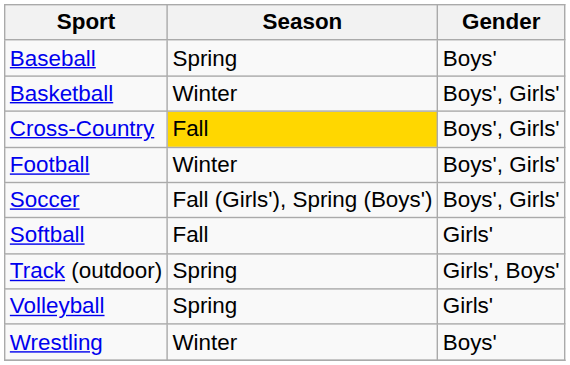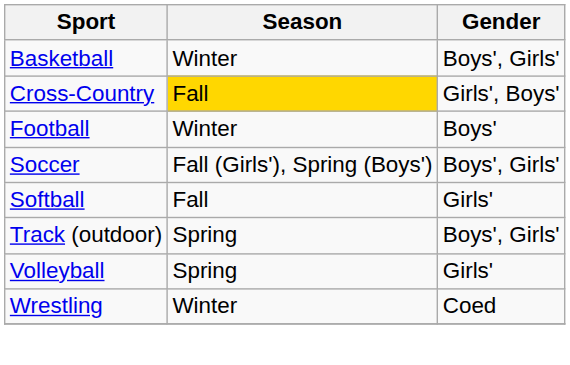 <table class="wikitable" style="text-align:left">
 <tr>
 <th>Sport</th>
 <th>Season</th>
 <th>Gender</th>
-</tr>
-<tr>
-<td><a href='#'>Baseball</a></td>
-<td>Spring</td>
-<td>Boys'</td>
 </tr>
 <tr>
 <td><a href='#'>Basketball</a></td>
 <td>Winter</td>
 <td>Boys', Girls'</td>
 </tr>
 <tr>
 <td><a href='#'>Cross-Country</a></td>
 <td style="background: gold;">Fall</td>
-<td>Boys', Girls'</td>
+<td>Girls', Boys'</td>
 </tr>
 <tr>
 <td><a href='#'>Football</a></td>
 <td>Winter</td>
-<td>Boys', Girls'</td>
+<td>Boys'</td>
 </tr>
 <tr>
 <td><a href='#'>Soccer</a></td>
 <td>Fall (Girls'), Spring (Boys')</td>
 <td>Boys', Girls'</td>
 </tr>
 <tr>
 <td><a href='#'>Softball</a></td>
 <td>Fall</td>
 <td>Girls'</td>
 </tr>
 <tr>
 <td><a href='#'>Track</a> (outdoor)</td>
 <td>Spring</td>
-<td>Girls', Boys'</td>
+<td>Boys', Girls'</td>
 </tr>
 <tr>
 <td><a href='#'>Volleyball</a></td>
 <td>Spring</td>
 <td>Girls'</td>
 </tr>
 <tr>
 <td><a href='#'>Wrestling</a></td>
 <td>Winter</td>
-<td>Boys'</td>
+<td>Coed</td>
 </tr>
 <tr>
 </tr>
 </table>
